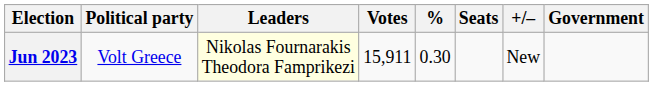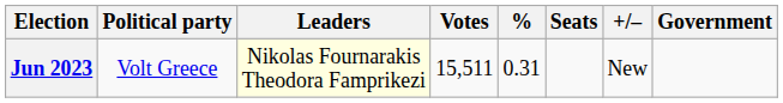 <table class="wikitable" style="text-align:right;">
 <tr>
 <th>Election</th>
 <th>Political party</th>
 <th>Leaders</th>
 <th>Votes</th>
 <th>%</th>
 <th>Seats</th>
 <th>+/–</th>
 <th>Government</th>
 </tr>
 <tr>
 <th><a href='#'>Jun 2023</a></th>
 <td align="center"><a href='#'>Volt Greece</a><br></td>
 <td align="center" style="background: lightyellow;">Nikolas Fournarakis <br> Theodora Famprikezi</td>
-<td>15,911</td>
-<td>0.30</td>
+<td>15,511</td>
+<td>0.31</td>
 <td></td>
 <td align="center">New</td>
 <td></td>
 </tr>
 </table>
